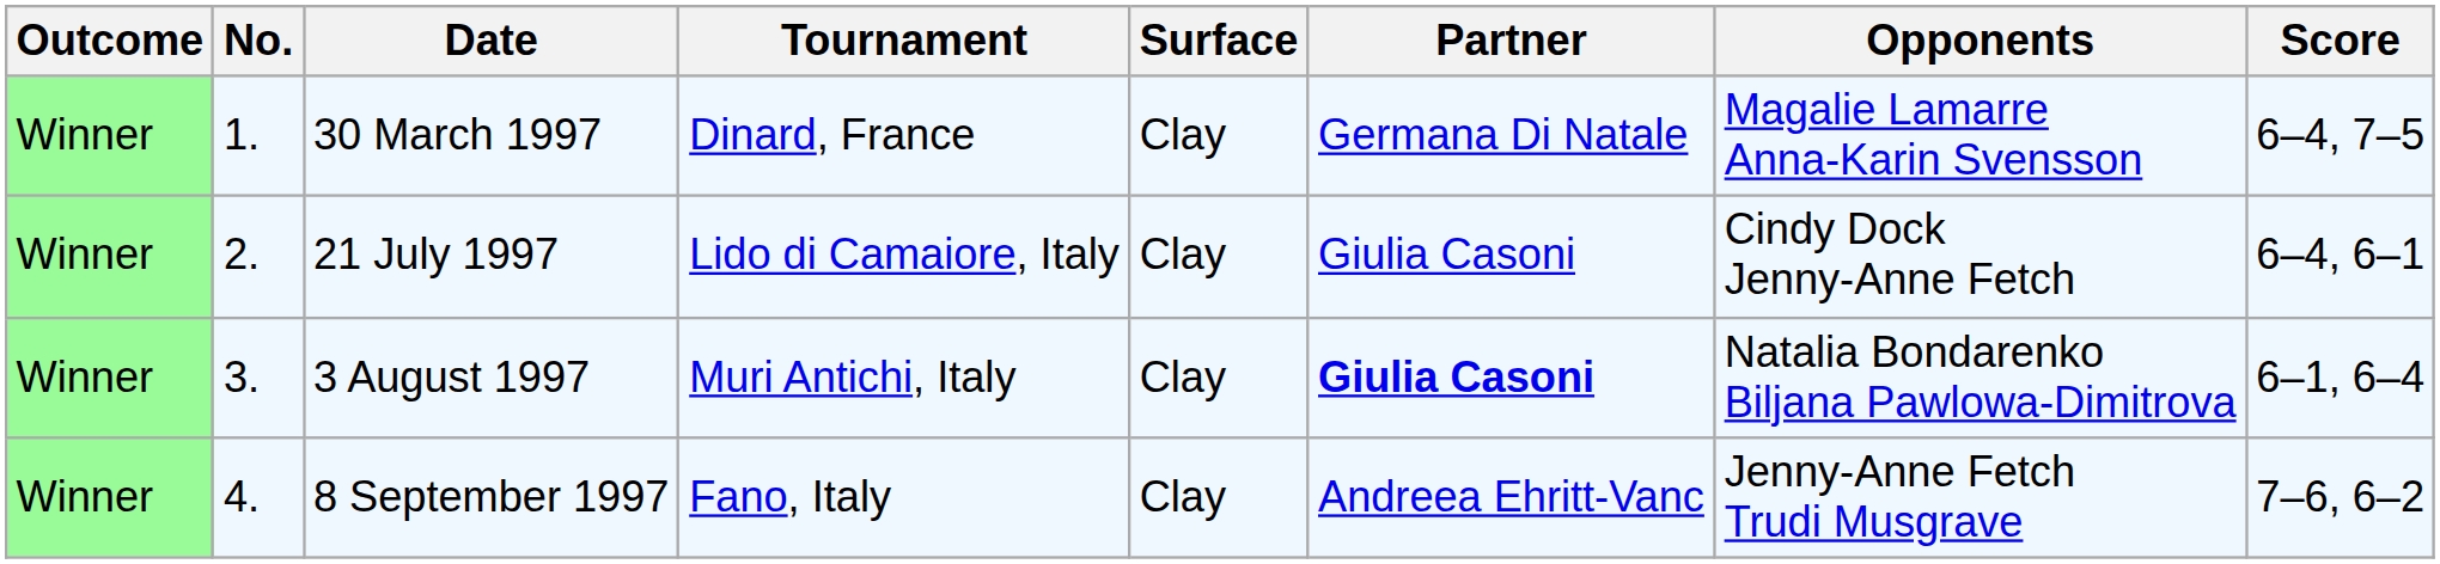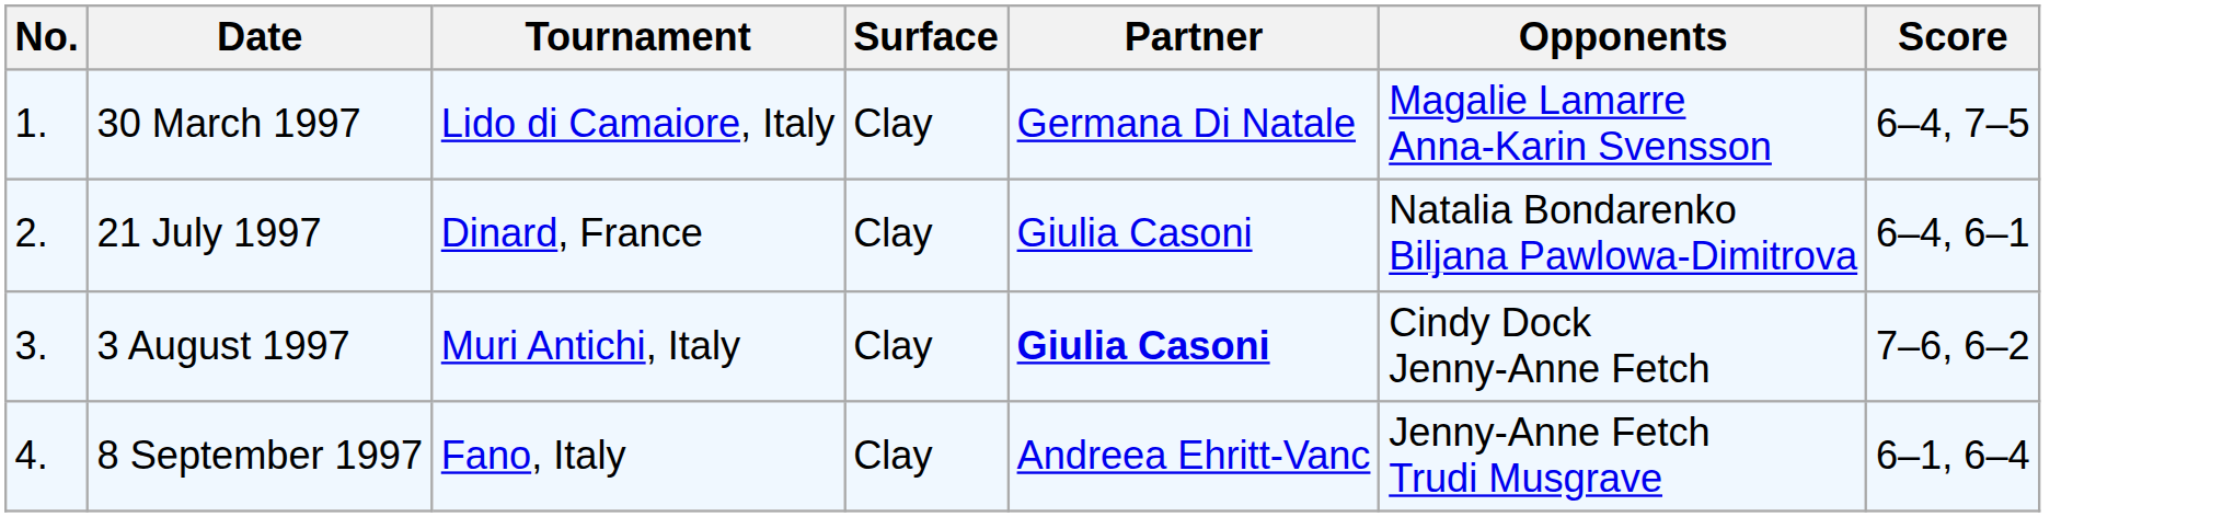 <table class="sortable wikitable" style=font-size:97%>
 <tr>
-<th>Outcome</th>
 <th>No.</th>
 <th>Date</th>
 <th>Tournament</th>
 <th>Surface</th>
 <th>Partner</th>
 <th>Opponents</th>
 <th>Score</th>
 </tr>
 <tr style="background:#f0f8ff;">
-<td style="background:#98fb98;">Winner</td>
 <td>1.</td>
 <td>30 March 1997</td>
-<td><a href='#'>Dinard</a>, France</td>
+<td><a href='#'>Lido di Camaiore</a>, Italy</td>
 <td>Clay</td>
 <td> <a href='#'>Germana Di Natale</a></td>
 <td> <a href='#'>Magalie Lamarre</a> <br>  <a href='#'>Anna-Karin Svensson</a></td>
 <td>6–4, 7–5</td>
 </tr>
 <tr bgcolor="#f0f8ff">
-<td bgcolor="98FB98">Winner</td>
 <td>2.</td>
 <td>21 July 1997</td>
-<td><a href='#'>Lido di Camaiore</a>, Italy</td>
+<td><a href='#'>Dinard</a>, France</td>
 <td>Clay</td>
 <td> <a href='#'>Giulia Casoni</a></td>
-<td> Cindy Dock<br> Jenny-Anne Fetch</td>
+<td> Natalia Bondarenko<br> <a href='#'>Biljana Pawlowa-Dimitrova</a></td>
 <td>6–4, 6–1</td>
 </tr>
 <tr bgcolor="#f0f8ff">
-<td bgcolor="98FB98">Winner</td>
 <td>3.</td>
 <td>3 August 1997</td>
 <td><a href='#'>Muri Antichi</a>, Italy</td>
 <td>Clay</td>
 <td><strong> <a href='#'>Giulia Casoni</a></strong></td>
-<td> Natalia Bondarenko<br> <a href='#'>Biljana Pawlowa-Dimitrova</a></td>
-<td>6–1, 6–4</td>
+<td> Cindy Dock<br> Jenny-Anne Fetch</td>
+<td>7–6, 6–2</td>
 </tr>
 <tr style="background:#f0f8ff;">
-<td style="background:#98fb98;">Winner</td>
 <td>4.</td>
 <td>8 September 1997</td>
 <td><a href='#'>Fano</a>, Italy</td>
 <td>Clay</td>
 <td> <a href='#'>Andreea Ehritt-Vanc</a></td>
 <td> Jenny-Anne Fetch <br>  <a href='#'>Trudi Musgrave</a></td>
-<td>7–6, 6–2</td>
+<td>6–1, 6–4</td>
 </tr>
 </table>
